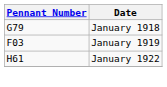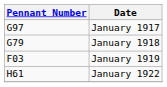 <table class="wikitable" style="text-align:left">
 <tr>
 <th><a href='#'>Pennant Number</a></th>
 <th>Date</th>
+</tr>
+<tr>
+<td>G97</td>
+<td>January 1917</td>
 </tr>
 <tr>
 <td>G79</td>
 <td>January 1918</td>
 </tr>
 <tr>
 <td>F03</td>
 <td>January 1919</td>
 </tr>
 <tr>
 <td>H61</td>
 <td>January 1922</td>
 </tr>
 <tr>
 </tr>
 </table>
